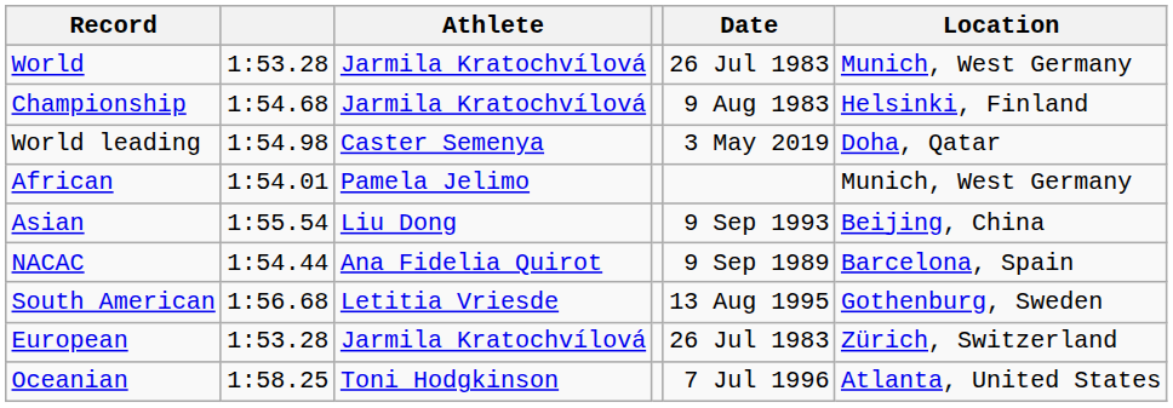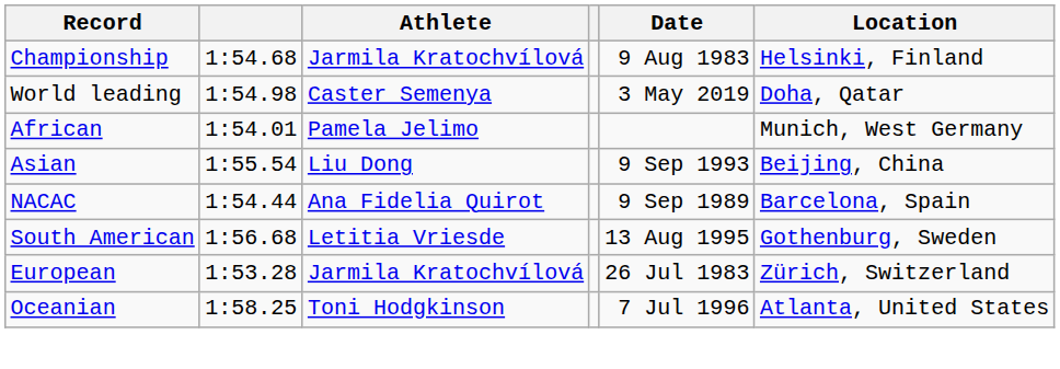 <table class="wikitable">
 <tr>
 <th>Record</th>
 <th></th>
 <th>Athlete</th>
 <th></th>
 <th>Date</th>
 <th>Location</th>
-</tr>
-<tr>
-<td><a href='#'>World</a></td>
-<td>1:53.28</td>
-<td><a href='#'>Jarmila Kratochvílová</a></td>
-<td></td>
-<td align=right>26 Jul 1983</td>
-<td><a href='#'>Munich</a>, West Germany</td>
 </tr>
 <tr>
 <td><a href='#'>Championship</a></td>
 <td>1:54.68</td>
 <td><a href='#'>Jarmila Kratochvílová</a></td>
 <td></td>
 <td align=right>9 Aug 1983</td>
 <td><a href='#'>Helsinki</a>, Finland</td>
 </tr>
 <tr>
 <td>World leading</td>
 <td>1:54.98</td>
 <td><a href='#'>Caster Semenya</a></td>
 <td></td>
 <td align=right>3 May 2019</td>
 <td><a href='#'>Doha</a>, Qatar</td>
 </tr>
 <tr>
 <td><a href='#'>African</a></td>
 <td>1:54.01</td>
 <td><a href='#'>Pamela Jelimo</a></td>
 <td></td>
 <td align=right></td>
 <td>Munich, West Germany</td>
 </tr>
 <tr>
 <td><a href='#'>Asian</a></td>
 <td>1:55.54</td>
 <td><a href='#'>Liu Dong</a></td>
 <td></td>
 <td align=right>9 Sep 1993</td>
 <td><a href='#'>Beijing</a>, China</td>
 </tr>
 <tr>
 <td><a href='#'>NACAC</a></td>
 <td>1:54.44</td>
 <td><a href='#'>Ana Fidelia Quirot</a></td>
 <td></td>
 <td align=right>9 Sep 1989</td>
 <td><a href='#'>Barcelona</a>, Spain</td>
 </tr>
 <tr>
 <td><a href='#'>South American</a></td>
 <td>1:56.68</td>
 <td><a href='#'>Letitia Vriesde</a></td>
 <td></td>
 <td align=right>13 Aug 1995</td>
 <td><a href='#'>Gothenburg</a>, Sweden</td>
 </tr>
 <tr>
 <td><a href='#'>European</a></td>
 <td>1:53.28</td>
 <td><a href='#'>Jarmila Kratochvílová</a></td>
 <td></td>
 <td align=right>26 Jul 1983</td>
 <td><a href='#'>Zürich</a>, Switzerland</td>
 </tr>
 <tr>
 <td><a href='#'>Oceanian</a></td>
 <td>1:58.25</td>
 <td><a href='#'>Toni Hodgkinson</a></td>
 <td></td>
 <td align=right>7 Jul 1996</td>
 <td><a href='#'>Atlanta</a>, United States</td>
 </tr>
 </table>
